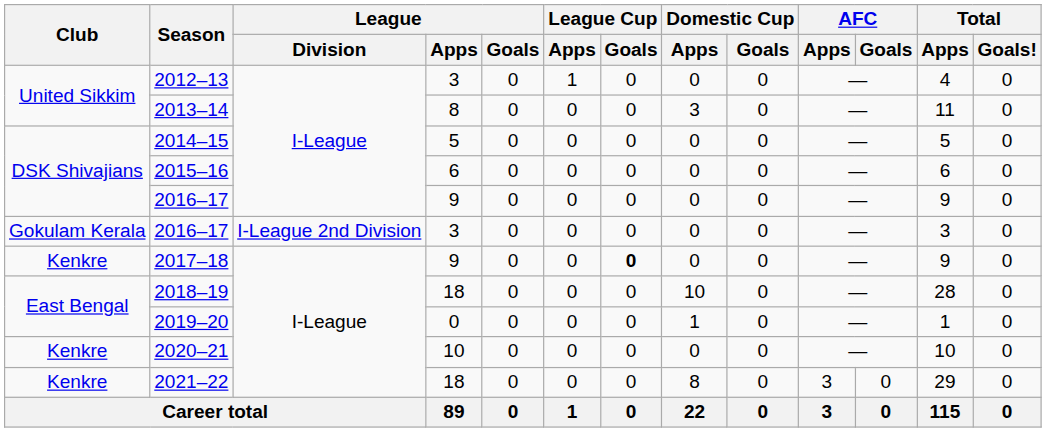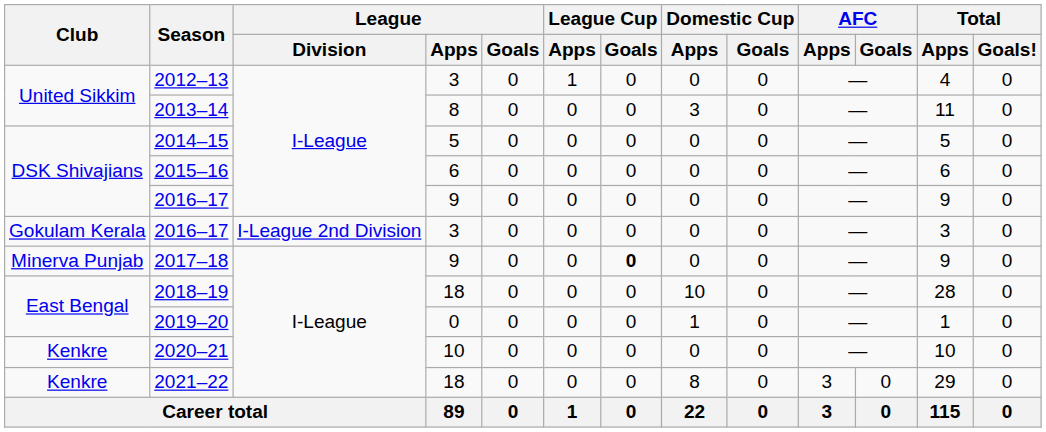 <table class="wikitable" style="text-align: center;">
 <tr>
 <th rowspan="2">Club</th>
 <th rowspan="2">Season</th>
 <th colspan="3">League</th>
 <th colspan="2">League Cup</th>
 <th colspan="2">Domestic Cup</th>
 <th colspan="2"><a href='#'>AFC</a></th>
 <th colspan="2">Total</th>
 </tr>
 <tr>
 <th>Division</th>
 <th>Apps</th>
 <th>Goals</th>
 <th>Apps</th>
 <th>Goals</th>
 <th>Apps</th>
 <th>Goals</th>
 <th>Apps</th>
 <th>Goals</th>
 <th>Apps</th>
 <th>Goals!</th>
 </tr>
 <tr>
 <td rowspan="2"><a href='#'>United Sikkim</a></td>
 <td><a href='#'>2012–13</a></td>
 <td rowspan="5"><a href='#'>I-League</a></td>
 <td>3</td>
 <td>0</td>
 <td>1</td>
 <td>0</td>
 <td>0</td>
 <td>0</td>
 <td colspan="2">—</td>
 <td>4</td>
 <td>0</td>
 </tr>
 <tr>
 <td><a href='#'>2013–14</a></td>
 <td>8</td>
 <td>0</td>
 <td>0</td>
 <td>0</td>
 <td>3</td>
 <td>0</td>
 <td colspan="2">—</td>
 <td>11</td>
 <td>0</td>
 </tr>
 <tr>
 <td rowspan="3"><a href='#'>DSK Shivajians</a></td>
 <td><a href='#'>2014–15</a></td>
 <td>5</td>
 <td>0</td>
 <td>0</td>
 <td 0>0</td>
 <td>0</td>
 <td>0</td>
 <td colspan="2">—</td>
 <td>5</td>
 <td>0</td>
 </tr>
 <tr>
 <td><a href='#'>2015–16</a></td>
 <td>6</td>
 <td>0</td>
 <td>0</td>
 <td>0</td>
 <td>0</td>
 <td>0</td>
 <td colspan="2">—</td>
 <td>6</td>
 <td>0</td>
 </tr>
 <tr>
 <td><a href='#'>2016–17</a></td>
 <td>9</td>
 <td>0</td>
 <td>0</td>
 <td>0</td>
 <td>0</td>
 <td>0</td>
 <td colspan="2">—</td>
 <td>9</td>
 <td>0</td>
 </tr>
 <tr>
 <td rowspan="1"><a href='#'>Gokulam Kerala</a></td>
 <td><a href='#'>2016–17</a></td>
 <td rowspan="1"><a href='#'>I-League 2nd Division</a></td>
 <td>3</td>
 <td>0</td>
 <td>0</td>
 <td>0</td>
 <td>0</td>
 <td>0</td>
 <td colspan="2">—</td>
 <td>3</td>
 <td>0</td>
 </tr>
 <tr>
-<td rowspan="1"><a href='#'>Kenkre</a></td>
+<td rowspan="1"><a href='#'>Minerva Punjab</a></td>
 <td><a href='#'>2017–18</a></td>
 <td rowspan="5">I-League</td>
 <td>9</td>
 <td>0</td>
 <td>0</td>
 <td><strong>0</strong></td>
 <td>0</td>
 <td>0</td>
 <td colspan="2">—</td>
 <td>9</td>
 <td>0</td>
 </tr>
 <tr>
 <td rowspan="2"><a href='#'>East Bengal</a></td>
 <td><a href='#'>2018–19</a></td>
 <td>18</td>
 <td>0</td>
 <td>0</td>
 <td>0</td>
 <td>10</td>
 <td>0</td>
 <td colspan="2">—</td>
 <td>28</td>
 <td>0</td>
 </tr>
 <tr>
 <td><a href='#'>2019–20</a></td>
 <td>0</td>
 <td>0</td>
 <td>0</td>
 <td>0</td>
 <td>1</td>
 <td>0</td>
 <td colspan="2">—</td>
 <td>1</td>
 <td>0</td>
 </tr>
 <tr>
 <td rowspan="1"><a href='#'>Kenkre</a></td>
 <td><a href='#'>2020–21</a></td>
 <td>10</td>
 <td>0</td>
 <td>0</td>
 <td>0</td>
 <td>0</td>
 <td>0</td>
 <td colspan="2">—</td>
 <td>10</td>
 <td>0</td>
 </tr>
 <tr>
 <td rowspan="1"><a href='#'>Kenkre</a></td>
 <td><a href='#'>2021–22</a></td>
 <td>18</td>
 <td>0</td>
 <td>0</td>
 <td>0</td>
 <td>8</td>
 <td>0</td>
 <td>3</td>
 <td>0</td>
 <td>29</td>
 <td>0</td>
 </tr>
 <tr>
 <th colspan="3">Career total</th>
 <th>89</th>
 <th>0</th>
 <th>1</th>
 <th>0</th>
 <th>22</th>
 <th>0</th>
 <th>3</th>
 <th>0</th>
 <th>115</th>
 <th>0</th>
 </tr>
 </table>
